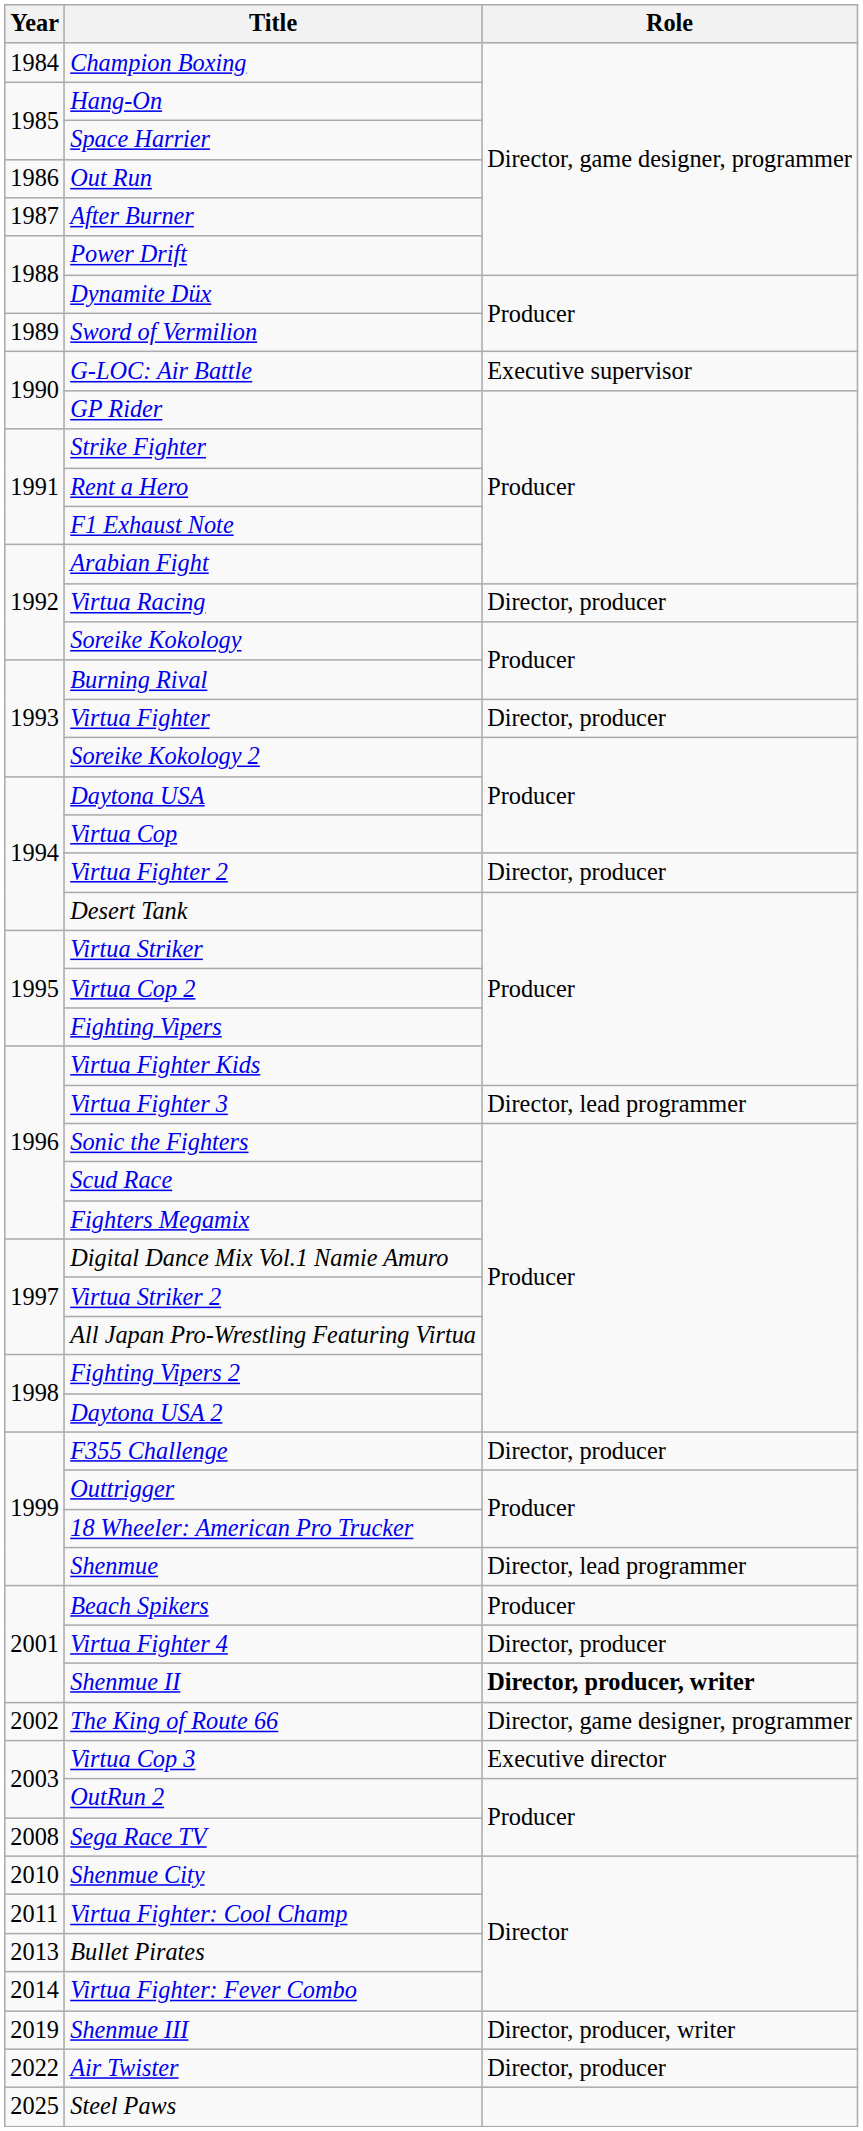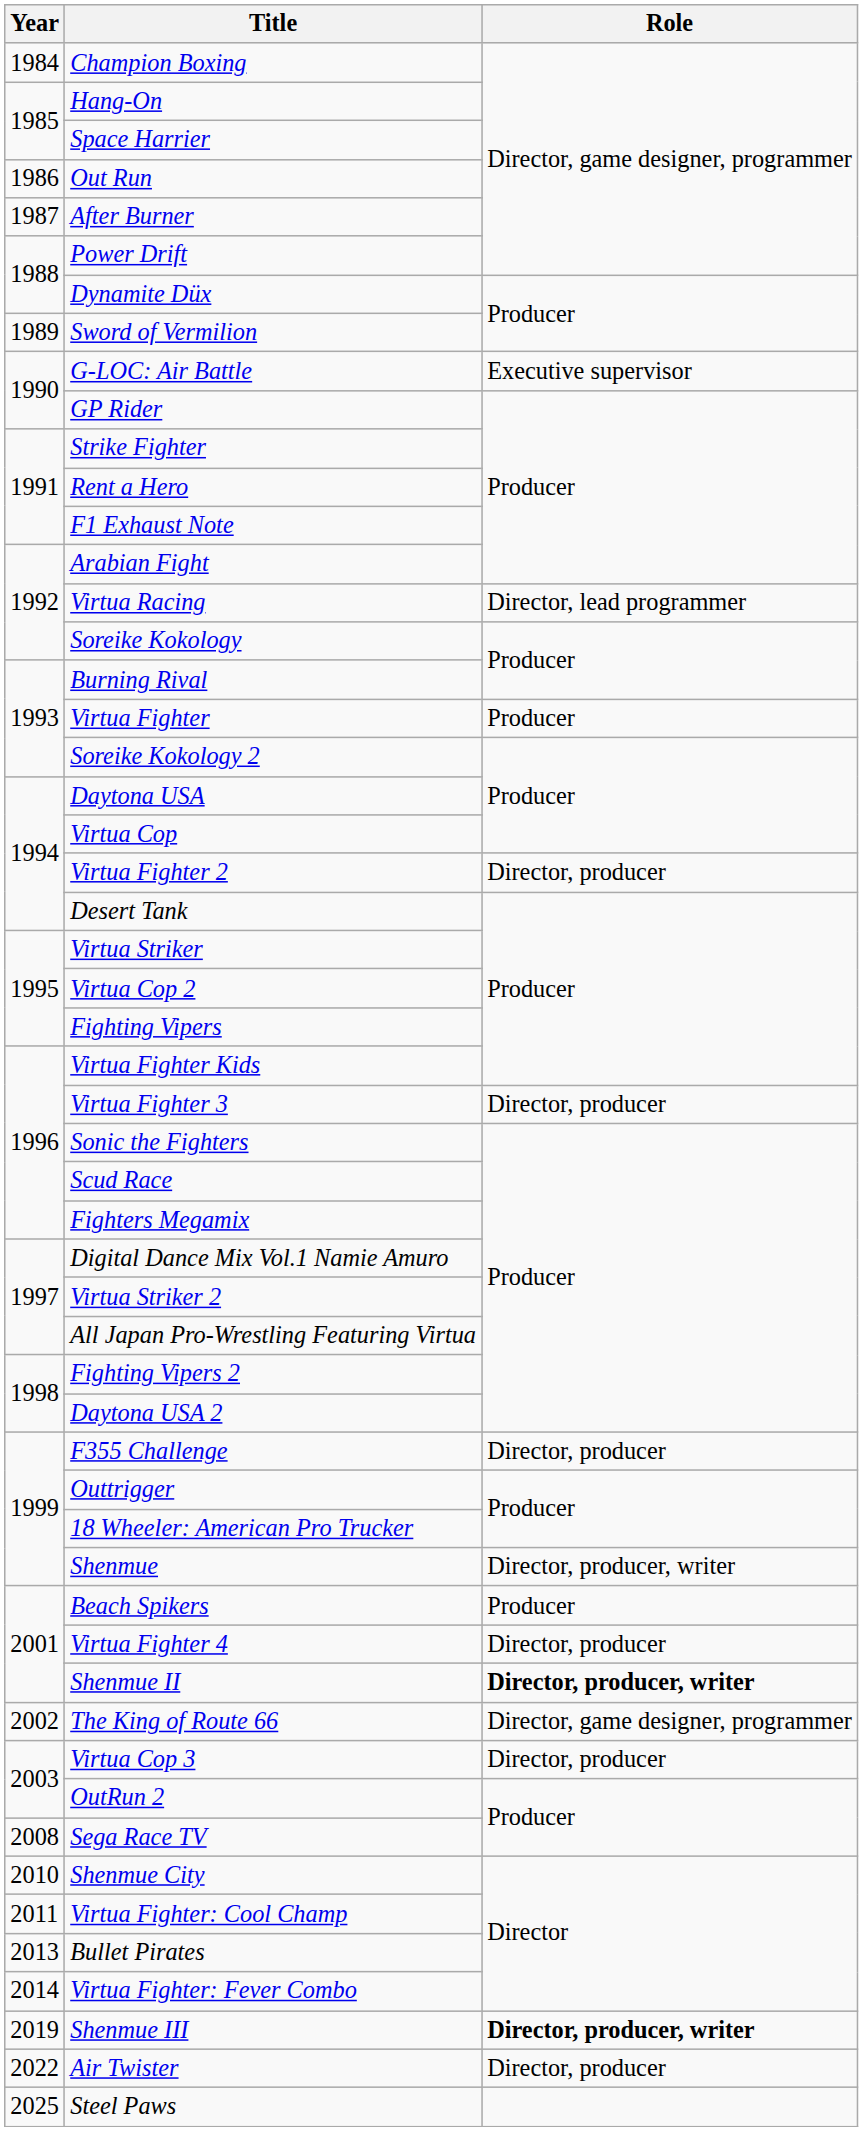 <table class="wikitable sortable">
 <tr>
 <th>Year</th>
 <th>Title</th>
 <th>Role</th>
 </tr>
 <tr>
 <td scope=row>1984</td>
 <td><em><a href='#'>Champion Boxing</a></em></td>
 <td Rowspan="6">Director, game designer, programmer</td>
 </tr>
 <tr>
 <td scope=row rowspan="2">1985</td>
 <td><em><a href='#'>Hang-On</a></em></td>
 </tr>
 <tr>
 <td><em><a href='#'>Space Harrier</a></em></td>
 </tr>
 <tr>
 <td scope=row>1986</td>
 <td><em><a href='#'>Out Run</a></em></td>
 </tr>
 <tr>
 <td scope=row>1987</td>
 <td><em><a href='#'>After Burner</a></em></td>
 </tr>
 <tr>
 <td scope=row rowspan="2">1988</td>
 <td><em><a href='#'>Power Drift</a></em></td>
 </tr>
 <tr>
 <td><em><a href='#'>Dynamite Düx</a></em></td>
 <td rowspan="2">Producer</td>
 </tr>
 <tr>
 <td scope=row>1989</td>
 <td><em><a href='#'>Sword of Vermilion</a></em></td>
 </tr>
 <tr>
 <td scope=row rowspan="2">1990</td>
 <td><em><a href='#'>G-LOC: Air Battle</a></em></td>
 <td>Executive supervisor</td>
 </tr>
 <tr>
 <td><em><a href='#'>GP Rider</a></em></td>
 <td rowspan="5">Producer</td>
 </tr>
 <tr>
 <td scope=row rowspan="3">1991</td>
 <td><em><a href='#'>Strike Fighter</a></em></td>
 </tr>
 <tr>
 <td><em><a href='#'>Rent a Hero</a></em></td>
 </tr>
 <tr>
 <td><em><a href='#'>F1 Exhaust Note</a></em></td>
 </tr>
 <tr>
 <td scope=row rowspan="3">1992</td>
 <td><em><a href='#'>Arabian Fight</a></em></td>
 </tr>
 <tr>
 <td><em><a href='#'>Virtua Racing</a></em></td>
-<td>Director, producer</td>
+<td>Director, lead programmer</td>
 </tr>
 <tr>
 <td><em><a href='#'>Soreike Kokology</a></em></td>
 <td rowspan="2">Producer</td>
 </tr>
 <tr>
 <td scope=row rowspan="3">1993</td>
 <td><em><a href='#'>Burning Rival</a></em></td>
 </tr>
 <tr>
 <td><em><a href='#'>Virtua Fighter</a></em></td>
-<td>Director, producer</td>
+<td>Producer</td>
 </tr>
 <tr>
 <td><em><a href='#'>Soreike Kokology 2</a></em></td>
 <td rowspan="3">Producer</td>
 </tr>
 <tr>
 <td scope=row rowspan="4">1994</td>
 <td><em><a href='#'>Daytona USA</a></em></td>
 </tr>
 <tr>
 <td><em><a href='#'>Virtua Cop</a></em></td>
 </tr>
 <tr>
 <td><em><a href='#'>Virtua Fighter 2</a></em></td>
 <td>Director, producer</td>
 </tr>
 <tr>
 <td><em>Desert Tank</em></td>
 <td rowspan="5">Producer</td>
 </tr>
 <tr>
 <td scope=row rowspan="3">1995</td>
 <td><em><a href='#'>Virtua Striker</a></em></td>
 </tr>
 <tr>
 <td><em><a href='#'>Virtua Cop 2</a></em></td>
 </tr>
 <tr>
 <td><em><a href='#'>Fighting Vipers</a></em></td>
 </tr>
 <tr>
 <td scope=row rowspan="5">1996</td>
 <td><em><a href='#'>Virtua Fighter Kids</a></em></td>
 </tr>
 <tr>
 <td><em><a href='#'>Virtua Fighter 3</a></em></td>
-<td>Director, lead programmer</td>
+<td>Director, producer</td>
 </tr>
 <tr>
 <td><em><a href='#'>Sonic the Fighters</a></em></td>
 <td rowspan="8">Producer</td>
 </tr>
 <tr>
 <td><em><a href='#'>Scud Race</a></em></td>
 </tr>
 <tr>
 <td><em><a href='#'>Fighters Megamix</a></em></td>
 </tr>
 <tr>
 <td scope=row rowspan="3">1997</td>
 <td><em>Digital Dance Mix Vol.1 Namie Amuro</em></td>
 </tr>
 <tr>
 <td><em><a href='#'>Virtua Striker 2</a></em></td>
 </tr>
 <tr>
 <td><em>All Japan Pro-Wrestling Featuring Virtua</em></td>
 </tr>
 <tr>
 <td scope=row rowspan="2">1998</td>
 <td><em><a href='#'>Fighting Vipers 2</a></em></td>
 </tr>
 <tr>
 <td><em><a href='#'>Daytona USA 2</a></em></td>
 </tr>
 <tr>
 <td scope=row rowspan="4">1999</td>
 <td><em><a href='#'>F355 Challenge</a></em></td>
 <td>Director, producer</td>
 </tr>
 <tr>
 <td><em><a href='#'>Outtrigger</a></em></td>
 <td rowspan="2">Producer</td>
 </tr>
 <tr>
 <td><em><a href='#'>18 Wheeler: American Pro Trucker</a></em></td>
 </tr>
 <tr>
 <td><em><a href='#'>Shenmue</a></em></td>
-<td>Director, lead programmer</td>
+<td>Director, producer, writer</td>
 </tr>
 <tr>
 <td scope=row rowspan="3">2001</td>
 <td><em><a href='#'>Beach Spikers</a></em></td>
 <td>Producer</td>
 </tr>
 <tr>
 <td><em><a href='#'>Virtua Fighter 4</a></em></td>
 <td>Director, producer</td>
 </tr>
 <tr>
 <td><em><a href='#'>Shenmue II</a></em></td>
 <td><strong>Director, producer, writer</strong></td>
 </tr>
 <tr>
 <td scope=row>2002</td>
 <td><em><a href='#'>The King of Route 66</a></em></td>
 <td>Director, game designer, programmer</td>
 </tr>
 <tr>
 <td scope=row rowspan="2">2003</td>
 <td><em><a href='#'>Virtua Cop 3</a></em></td>
-<td>Executive director</td>
+<td>Director, producer</td>
 </tr>
 <tr>
 <td><em><a href='#'>OutRun 2</a></em></td>
 <td rowspan="2">Producer</td>
 </tr>
 <tr>
 <td scope=row>2008</td>
 <td><em><a href='#'>Sega Race TV</a></em></td>
 </tr>
 <tr>
 <td scope=row>2010</td>
 <td><em><a href='#'>Shenmue City</a></em></td>
 <td rowspan="4">Director</td>
 </tr>
 <tr>
 <td scope=row>2011</td>
 <td><em><a href='#'>Virtua Fighter: Cool Champ</a></em></td>
 </tr>
 <tr>
 <td scope=row>2013</td>
 <td><em>Bullet Pirates</em></td>
 </tr>
 <tr>
 <td scope=row>2014</td>
 <td><em><a href='#'>Virtua Fighter: Fever Combo</a></em></td>
 </tr>
 <tr>
 <td scope=row>2019</td>
 <td><em><a href='#'>Shenmue III</a></em></td>
-<td>Director, producer, writer</td>
+<td><strong>Director, producer, writer</strong></td>
 </tr>
 <tr>
 <td scope=row>2022</td>
 <td><em><a href='#'>Air Twister</a></em></td>
 <td>Director, producer</td>
 </tr>
 <tr>
 <td>2025</td>
 <td><em>Steel Paws</em></td>
 <td></td>
 </tr>
 </table>
